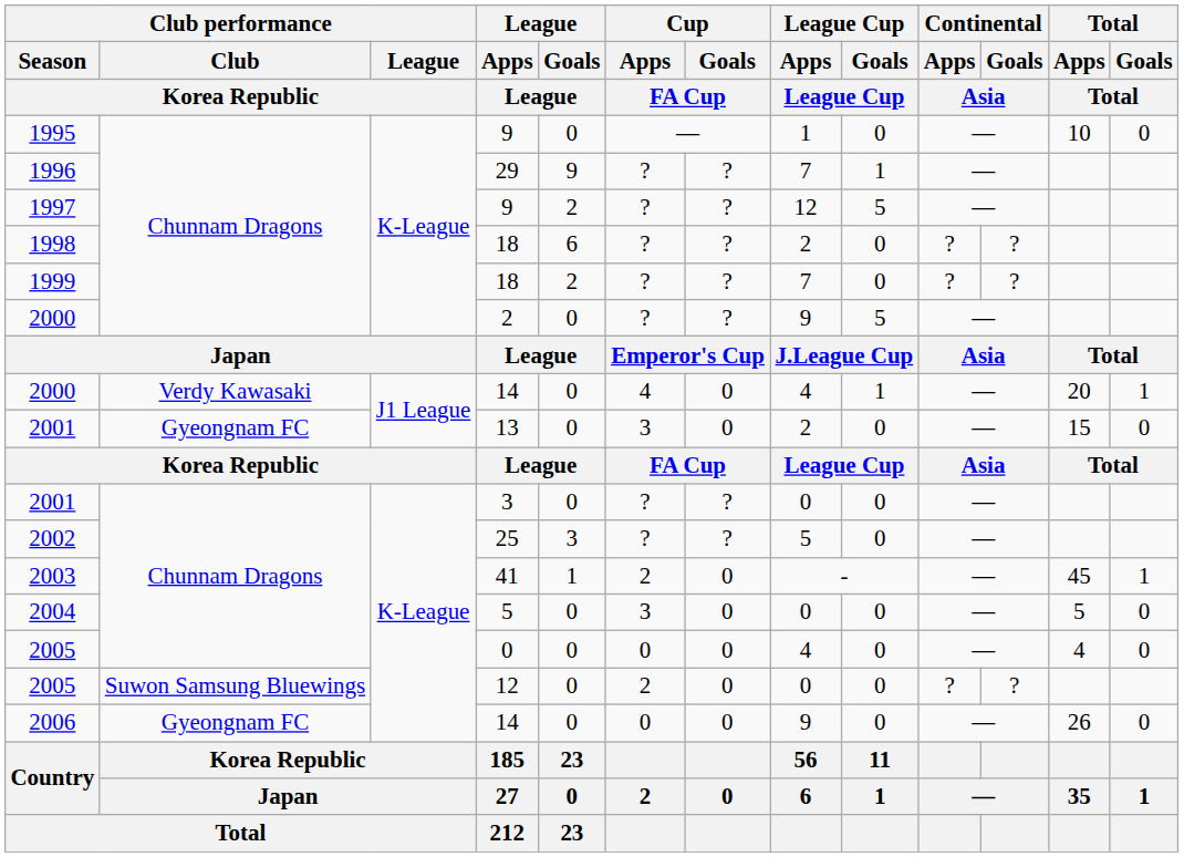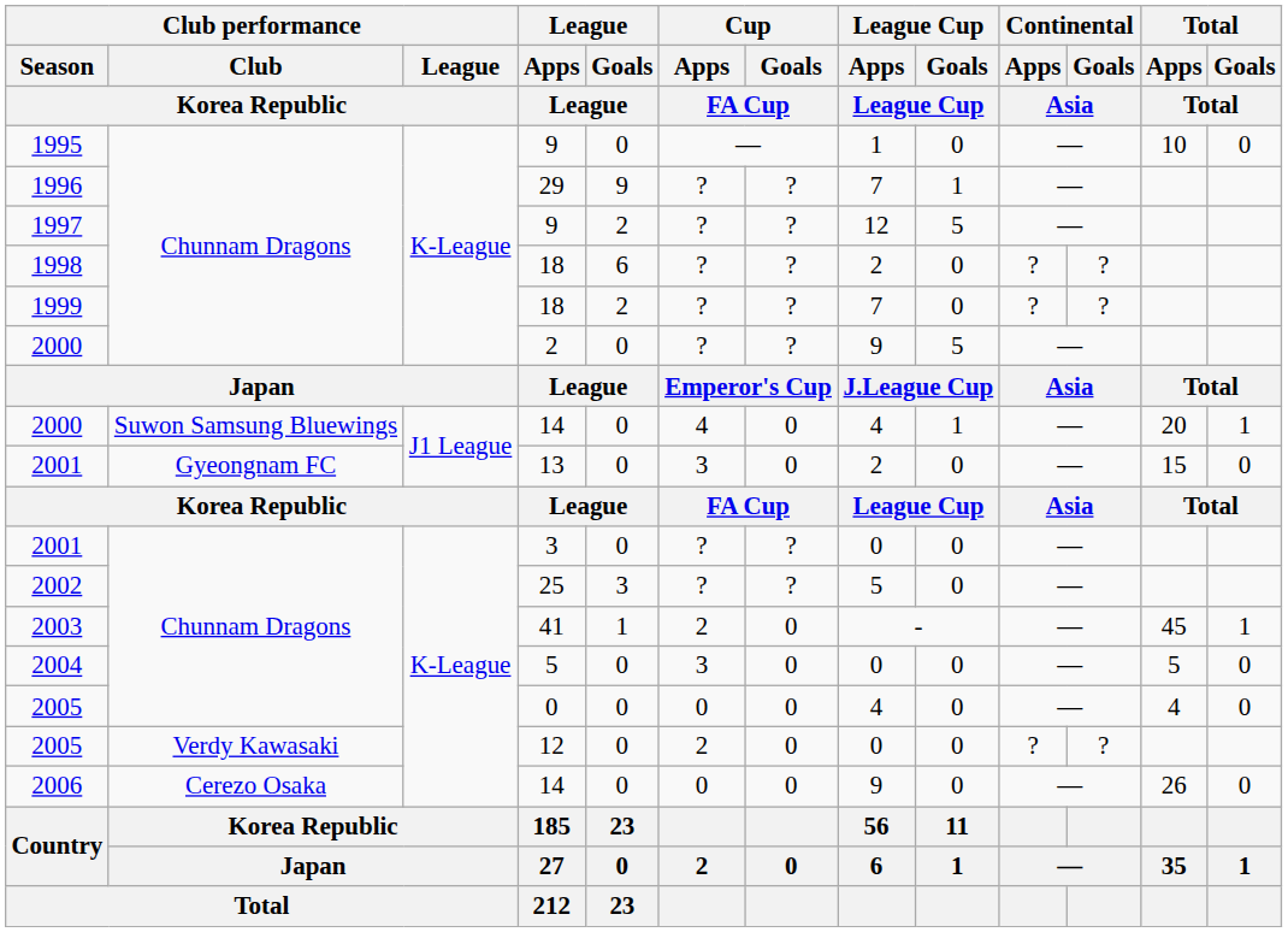 <table class="wikitable" style="text-align:center;">
 <tr>
 <th colspan=3>Club performance</th>
 <th colspan=2>League</th>
 <th colspan=2>Cup</th>
 <th colspan=2>League Cup</th>
 <th colspan=2>Continental</th>
 <th colspan=2>Total</th>
 </tr>
 <tr>
 <th>Season</th>
 <th>Club</th>
 <th>League</th>
 <th>Apps</th>
 <th>Goals</th>
 <th>Apps</th>
 <th>Goals</th>
 <th>Apps</th>
 <th>Goals</th>
 <th>Apps</th>
 <th>Goals</th>
 <th>Apps</th>
 <th>Goals</th>
 </tr>
 <tr>
 <th colspan=3>Korea Republic</th>
 <th colspan=2>League</th>
 <th colspan=2><a href='#'>FA Cup</a></th>
 <th colspan=2><a href='#'>League Cup</a></th>
 <th colspan=2><a href='#'>Asia</a></th>
 <th colspan=2>Total</th>
 </tr>
 <tr>
 <td><a href='#'>1995</a></td>
 <td rowspan="6"><a href='#'>Chunnam Dragons</a></td>
 <td rowspan="6"><a href='#'>K-League</a></td>
 <td>9</td>
 <td>0</td>
 <td colspan="2">—</td>
 <td>1</td>
 <td>0</td>
 <td colspan="2">—</td>
 <td>10</td>
 <td>0</td>
 </tr>
 <tr>
 <td><a href='#'>1996</a></td>
 <td>29</td>
 <td>9</td>
 <td>?</td>
 <td>?</td>
 <td>7</td>
 <td>1</td>
 <td colspan="2">—</td>
 <td></td>
 <td></td>
 </tr>
 <tr>
 <td><a href='#'>1997</a></td>
 <td>9</td>
 <td>2</td>
 <td>?</td>
 <td>?</td>
 <td>12</td>
 <td>5</td>
 <td colspan="2">—</td>
 <td></td>
 <td></td>
 </tr>
 <tr>
 <td><a href='#'>1998</a></td>
 <td>18</td>
 <td>6</td>
 <td>?</td>
 <td>?</td>
 <td>2</td>
 <td>0</td>
 <td>?</td>
 <td>?</td>
 <td></td>
 <td></td>
 </tr>
 <tr>
 <td><a href='#'>1999</a></td>
 <td>18</td>
 <td>2</td>
 <td>?</td>
 <td>?</td>
 <td>7</td>
 <td>0</td>
 <td>?</td>
 <td>?</td>
 <td></td>
 <td></td>
 </tr>
 <tr>
 <td><a href='#'>2000</a></td>
 <td>2</td>
 <td>0</td>
 <td>?</td>
 <td>?</td>
 <td>9</td>
 <td>5</td>
 <td colspan="2">—</td>
 <td></td>
 <td></td>
 </tr>
 <tr>
 <th colspan=3>Japan</th>
 <th colspan=2>League</th>
 <th colspan=2><a href='#'>Emperor's Cup</a></th>
 <th colspan=2><a href='#'>J.League Cup</a></th>
 <th colspan=2><a href='#'>Asia</a></th>
 <th colspan=2>Total</th>
 </tr>
 <tr>
 <td><a href='#'>2000</a></td>
-<td><a href='#'>Verdy Kawasaki</a></td>
+<td><a href='#'>Suwon Samsung Bluewings</a></td>
 <td rowspan="2"><a href='#'>J1 League</a></td>
 <td>14</td>
 <td>0</td>
 <td>4</td>
 <td>0</td>
 <td>4</td>
 <td>1</td>
 <td colspan="2">—</td>
 <td>20</td>
 <td>1</td>
 </tr>
 <tr>
 <td><a href='#'>2001</a></td>
 <td><a href='#'>Gyeongnam FC</a></td>
 <td>13</td>
 <td>0</td>
 <td>3</td>
 <td>0</td>
 <td>2</td>
 <td>0</td>
 <td colspan="2">—</td>
 <td>15</td>
 <td>0</td>
 </tr>
 <tr>
 <th colspan=3>Korea Republic</th>
 <th colspan=2>League</th>
 <th colspan=2><a href='#'>FA Cup</a></th>
 <th colspan=2><a href='#'>League Cup</a></th>
 <th colspan=2><a href='#'>Asia</a></th>
 <th colspan=2>Total</th>
 </tr>
 <tr>
 <td><a href='#'>2001</a></td>
 <td rowspan="5"><a href='#'>Chunnam Dragons</a></td>
 <td rowspan="7"><a href='#'>K-League</a></td>
 <td>3</td>
 <td>0</td>
 <td>?</td>
 <td>?</td>
 <td>0</td>
 <td>0</td>
 <td colspan="2">—</td>
 <td></td>
 <td></td>
 </tr>
 <tr>
 <td><a href='#'>2002</a></td>
 <td>25</td>
 <td>3</td>
 <td>?</td>
 <td>?</td>
 <td>5</td>
 <td>0</td>
 <td colspan="2">—</td>
 <td></td>
 <td></td>
 </tr>
 <tr>
 <td><a href='#'>2003</a></td>
 <td>41</td>
 <td>1</td>
 <td>2</td>
 <td>0</td>
 <td colspan="2">-</td>
 <td colspan="2">—</td>
 <td>45</td>
 <td>1</td>
 </tr>
 <tr>
 <td><a href='#'>2004</a></td>
 <td>5</td>
 <td>0</td>
 <td>3</td>
 <td>0</td>
 <td>0</td>
 <td>0</td>
 <td colspan="2">—</td>
 <td>5</td>
 <td>0</td>
 </tr>
 <tr>
 <td><a href='#'>2005</a></td>
 <td>0</td>
 <td>0</td>
 <td>0</td>
 <td>0</td>
 <td>4</td>
 <td>0</td>
 <td colspan="2">—</td>
 <td>4</td>
 <td>0</td>
 </tr>
 <tr>
 <td><a href='#'>2005</a></td>
-<td><a href='#'>Suwon Samsung Bluewings</a></td>
+<td><a href='#'>Verdy Kawasaki</a></td>
 <td>12</td>
 <td>0</td>
 <td>2</td>
 <td>0</td>
 <td>0</td>
 <td>0</td>
 <td>?</td>
 <td>?</td>
 <td></td>
 <td></td>
 </tr>
 <tr>
 <td><a href='#'>2006</a></td>
-<td><a href='#'>Gyeongnam FC</a></td>
+<td><a href='#'>Cerezo Osaka</a></td>
 <td>14</td>
 <td>0</td>
 <td>0</td>
 <td>0</td>
 <td>9</td>
 <td>0</td>
 <td colspan="2">—</td>
 <td>26</td>
 <td>0</td>
 </tr>
 <tr>
 <th rowspan=2>Country</th>
 <th colspan=2>Korea Republic</th>
 <th>185</th>
 <th>23</th>
 <th></th>
 <th></th>
 <th>56</th>
 <th>11</th>
 <th></th>
 <th></th>
 <th></th>
 <th></th>
 </tr>
 <tr>
 <th colspan=2>Japan</th>
 <th>27</th>
 <th>0</th>
 <th>2</th>
 <th>0</th>
 <th>6</th>
 <th>1</th>
 <th colspan="2">—</th>
 <th>35</th>
 <th>1</th>
 </tr>
 <tr>
 <th colspan=3>Total</th>
 <th>212</th>
 <th>23</th>
 <th></th>
 <th></th>
 <th></th>
 <th></th>
 <th></th>
 <th></th>
 <th></th>
 <th></th>
 </tr>
 </table>
